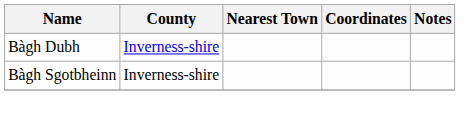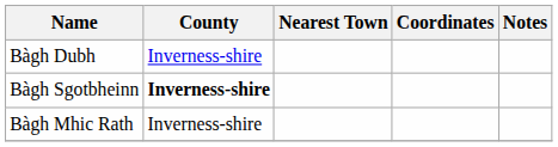 <table class="wikitable sortable" style="table-layout:fixed;background-color:#FEFEFE;font-size:95%;padding:0.30em;line-height:1.35em;">
 <tr>
 <th scope="col">Name</th>
 <th scope="col">County</th>
 <th scope="col">Nearest Town</th>
 <th scope="col" data-sort-type="number">Coordinates</th>
 <th scope="col">Notes</th>
 </tr>
 <tr>
 <td>Bàgh Dubh</td>
 <td><a href='#'>Inverness-shire</a></td>
 <td></td>
 <td></td>
 <td></td>
 </tr>
 <tr>
 <td>Bàgh Sgotbheinn</td>
+<td><strong>Inverness-shire</strong></td>
+<td></td>
+<td></td>
+<td></td>
+</tr>
+<tr>
+<td>Bàgh Mhic Rath</td>
 <td>Inverness-shire</td>
 <td></td>
 <td></td>
 <td></td>
 </tr>
 <tr>
 </tr>
 </table>
